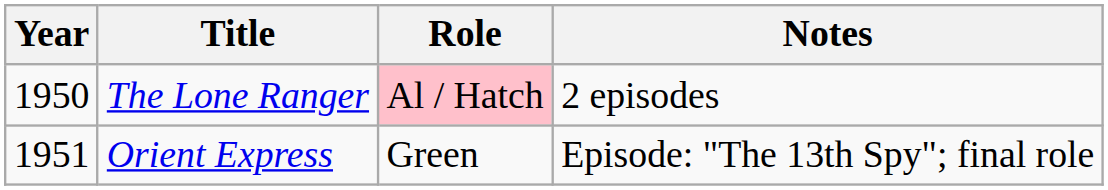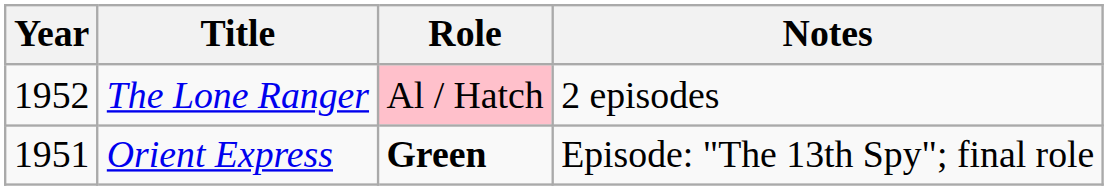 <table class="wikitable sortable">
 <tr>
 <th>Year</th>
 <th>Title</th>
 <th>Role</th>
 <th>Notes</th>
 </tr>
 <tr>
-<td>1950</td>
+<td>1952</td>
 <td><em><a href='#'>The Lone Ranger</a></em></td>
 <td style="background: pink;">Al / Hatch</td>
 <td>2 episodes</td>
 </tr>
 <tr>
 <td>1951</td>
 <td><em><a href='#'>Orient Express</a></em></td>
-<td>Green</td>
+<td><strong>Green</strong></td>
 <td>Episode: "The 13th Spy"; final role</td>
 </tr>
 </table>
